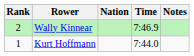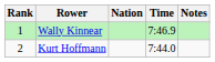 <table class="wikitable sortable" style="text-align:center">
 <tr>
 <th>Rank</th>
 <th>Rower</th>
 <th>Nation</th>
 <th>Time</th>
 <th>Notes</th>
 </tr>
 <tr bgcolor=bbf3bb>
-<td>2</td>
+<td>1</td>
 <td align=left><a href='#'>Wally Kinnear</a></td>
 <td align=left></td>
 <td>7:46.9</td>
 <td></td>
 </tr>
 <tr>
-<td>1</td>
+<td>2</td>
 <td align=left><a href='#'>Kurt Hoffmann</a></td>
 <td align=left></td>
 <td>7:44.0</td>
 <td></td>
 </tr>
 </table>
